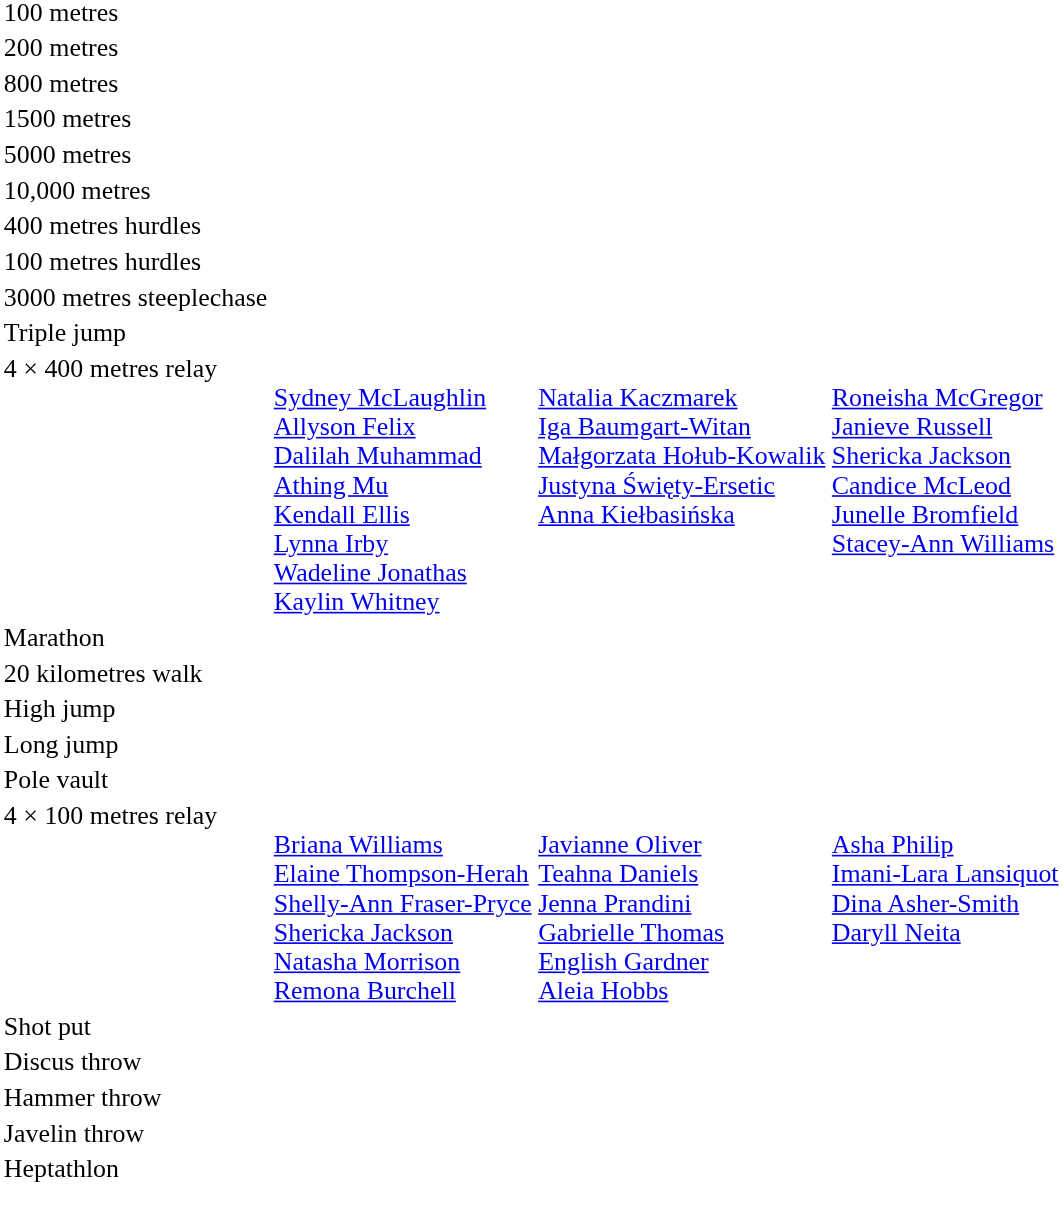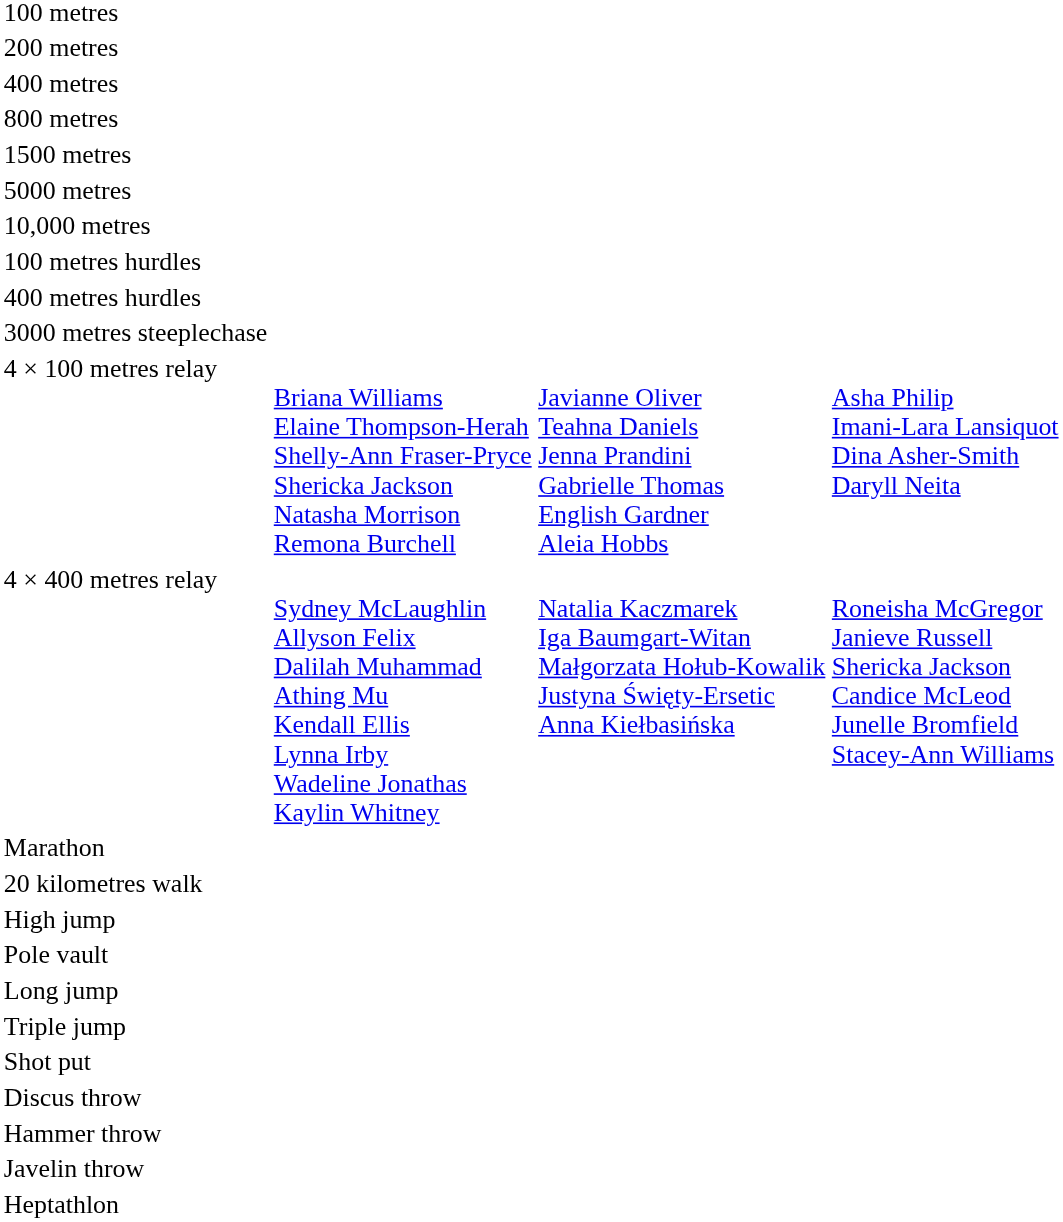 <table>
 <tr>
 <td>100 metres<br></td>
 <td></td>
 <td></td>
 <td></td>
 </tr>
 <tr>
 <td>200 metres<br></td>
+<td></td>
+<td></td>
+<td></td>
+</tr>
+<tr>
+<td>400 metres<br></td>
 <td></td>
 <td></td>
 <td></td>
 </tr>
 <tr>
 <td>800 metres<br></td>
 <td></td>
 <td></td>
 <td></td>
 </tr>
 <tr>
 <td>1500 metres<br></td>
 <td></td>
 <td></td>
 <td></td>
 </tr>
 <tr>
 <td>5000 metres<br></td>
 <td></td>
 <td></td>
 <td></td>
 </tr>
 <tr>
 <td>10,000 metres<br></td>
 <td></td>
 <td></td>
 <td></td>
 </tr>
 <tr>
-<td>400 metres hurdles<br></td>
+<td>100 metres hurdles<br></td>
 <td></td>
 <td></td>
 <td></td>
 </tr>
 <tr>
-<td>100 metres hurdles<br></td>
+<td>400 metres hurdles<br></td>
 <td></td>
 <td></td>
 <td></td>
 </tr>
 <tr>
 <td>3000 metres steeplechase<br></td>
 <td></td>
 <td></td>
 <td></td>
 </tr>
-<tr>
-<td>Triple jump<br></td>
-<td></td>
-<td></td>
-<td></td>
+<tr valign="top">
+<td>4 × 100 metres relay<br></td>
+<td><br><a href='#'>Briana Williams</a><br><a href='#'>Elaine Thompson-Herah</a><br><a href='#'>Shelly-Ann Fraser-Pryce</a><br><a href='#'>Shericka Jackson</a><br><a href='#'>Natasha Morrison</a><br><a href='#'>Remona Burchell</a></td>
+<td><br><a href='#'>Javianne Oliver</a><br><a href='#'>Teahna Daniels</a><br><a href='#'>Jenna Prandini</a><br><a href='#'>Gabrielle Thomas</a><br><a href='#'>English Gardner</a><br><a href='#'>Aleia Hobbs</a></td>
+<td><br><a href='#'>Asha Philip</a><br><a href='#'>Imani-Lara Lansiquot</a><br><a href='#'>Dina Asher-Smith</a><br><a href='#'>Daryll Neita</a></td>
 </tr>
 <tr valign="top">
 <td>4 × 400 metres relay<br></td>
 <td><br><a href='#'>Sydney McLaughlin</a><br><a href='#'>Allyson Felix</a><br><a href='#'>Dalilah Muhammad</a><br><a href='#'>Athing Mu</a><br><a href='#'>Kendall Ellis</a><br><a href='#'>Lynna Irby</a><br><a href='#'>Wadeline Jonathas</a><br><a href='#'>Kaylin Whitney</a></td>
 <td><br><a href='#'>Natalia Kaczmarek</a><br><a href='#'>Iga Baumgart-Witan</a><br><a href='#'>Małgorzata Hołub-Kowalik</a><br><a href='#'>Justyna Święty-Ersetic</a><br><a href='#'>Anna Kiełbasińska</a></td>
 <td><br><a href='#'>Roneisha McGregor</a><br><a href='#'>Janieve Russell</a><br><a href='#'>Shericka Jackson</a><br><a href='#'>Candice McLeod</a><br><a href='#'>Junelle Bromfield</a><br><a href='#'>Stacey-Ann Williams</a></td>
 </tr>
 <tr>
 <td>Marathon<br></td>
 <td></td>
 <td></td>
 <td></td>
 </tr>
 <tr>
 <td>20 kilometres walk<br></td>
 <td></td>
 <td></td>
 <td></td>
 </tr>
 <tr>
 <td>High jump<br></td>
 <td></td>
 <td></td>
 <td></td>
 </tr>
 <tr>
+<td>Pole vault<br></td>
+<td></td>
+<td></td>
+<td></td>
+</tr>
+<tr>
 <td>Long jump<br></td>
 <td></td>
 <td></td>
 <td></td>
 </tr>
 <tr>
-<td>Pole vault<br></td>
+<td>Triple jump<br></td>
 <td></td>
 <td></td>
 <td></td>
-</tr>
-<tr valign="top">
-<td>4 × 100 metres relay<br></td>
-<td><br><a href='#'>Briana Williams</a><br><a href='#'>Elaine Thompson-Herah</a><br><a href='#'>Shelly-Ann Fraser-Pryce</a><br><a href='#'>Shericka Jackson</a><br><a href='#'>Natasha Morrison</a><br><a href='#'>Remona Burchell</a></td>
-<td><br><a href='#'>Javianne Oliver</a><br><a href='#'>Teahna Daniels</a><br><a href='#'>Jenna Prandini</a><br><a href='#'>Gabrielle Thomas</a><br><a href='#'>English Gardner</a><br><a href='#'>Aleia Hobbs</a></td>
-<td><br><a href='#'>Asha Philip</a><br><a href='#'>Imani-Lara Lansiquot</a><br><a href='#'>Dina Asher-Smith</a><br><a href='#'>Daryll Neita</a></td>
 </tr>
 <tr>
 <td>Shot put<br></td>
 <td></td>
 <td></td>
 <td></td>
 </tr>
 <tr>
 <td>Discus throw<br></td>
 <td></td>
 <td></td>
 <td></td>
 </tr>
 <tr>
 <td>Hammer throw<br></td>
 <td></td>
 <td></td>
 <td></td>
 </tr>
 <tr>
 <td>Javelin throw<br></td>
 <td></td>
 <td></td>
 <td></td>
 </tr>
 <tr>
 <td>Heptathlon<br></td>
 <td></td>
 <td></td>
 <td></td>
 </tr>
 <tr>
 </tr>
 </table>
